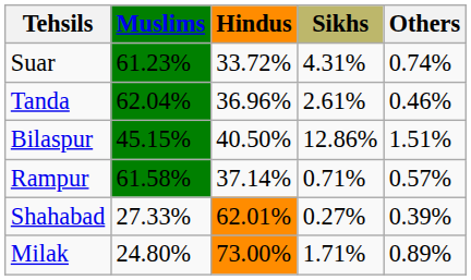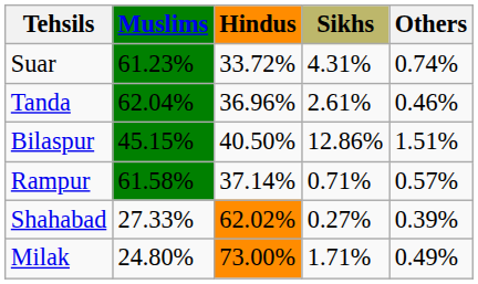 <table class="wikitable">
 <tr>
 <th>Tehsils</th>
 <th style="background:green"><a href='#'><span>Muslims</span></a></th>
 <th style="background:darkorange">Hindus</th>
 <th style="background:darkkhaki">Sikhs</th>
 <th>Others</th>
 </tr>
 <tr>
 <td>Suar</td>
 <td style="background:green"><span>61.23%</span></td>
 <td>33.72%</td>
 <td>4.31%</td>
 <td>0.74%</td>
 </tr>
 <tr>
 <td><a href='#'>Tanda</a></td>
 <td style="background:green"><span>62.04%</span></td>
 <td>36.96%</td>
 <td>2.61%</td>
 <td>0.46%</td>
 </tr>
 <tr>
 <td><a href='#'>Bilaspur</a></td>
 <td style="background:green"><span>45.15%</span></td>
 <td>40.50%</td>
 <td>12.86%</td>
 <td>1.51%</td>
 </tr>
 <tr>
 <td><a href='#'>Rampur</a></td>
 <td style="background:green"><span>61.58%</span></td>
 <td>37.14%</td>
 <td>0.71%</td>
 <td>0.57%</td>
 </tr>
 <tr>
 <td><a href='#'>Shahabad</a></td>
 <td>27.33%</td>
-<td style="background:darkorange">62.01%</td>
+<td style="background:darkorange">62.02%</td>
 <td>0.27%</td>
 <td>0.39%</td>
 </tr>
 <tr>
 <td><a href='#'>Milak</a></td>
 <td>24.80%</td>
 <td style="background:darkorange">73.00%</td>
 <td>1.71%</td>
-<td>0.89%</td>
+<td>0.49%</td>
 </tr>
 </table>
